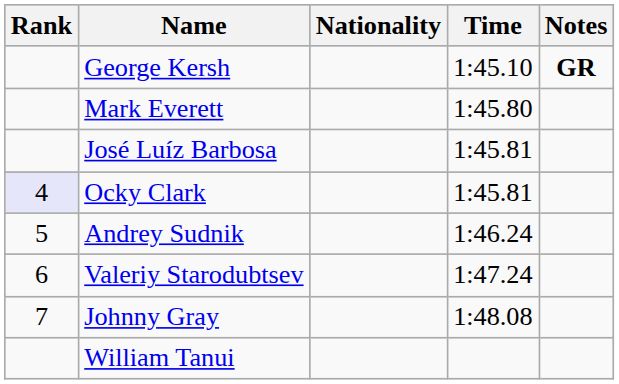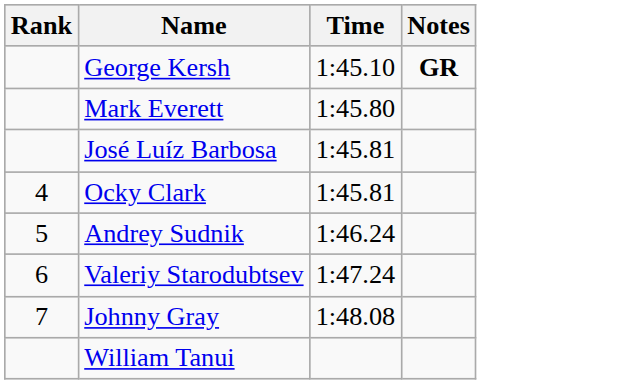 <table class="wikitable sortable" style="text-align:center">
 <tr>
 <th>Rank</th>
 <th>Name</th>
-<th>Nationality</th>
 <th>Time</th>
 <th>Notes</th>
 </tr>
 <tr>
 <td></td>
 <td align=left><a href='#'>George Kersh</a></td>
-<td align=left></td>
 <td>1:45.10</td>
 <td><strong>GR</strong></td>
 </tr>
 <tr>
 <td></td>
 <td align=left><a href='#'>Mark Everett</a></td>
-<td align=left></td>
 <td>1:45.80</td>
 <td></td>
 </tr>
 <tr>
 <td></td>
 <td align=left><a href='#'>José Luíz Barbosa</a></td>
-<td align=left></td>
 <td>1:45.81</td>
 <td></td>
 </tr>
 <tr>
-<td style="background: lavender;">4</td>
+<td>4</td>
 <td align=left><a href='#'>Ocky Clark</a></td>
-<td align=left></td>
 <td>1:45.81</td>
 <td></td>
 </tr>
 <tr>
 <td>5</td>
 <td align=left><a href='#'>Andrey Sudnik</a></td>
-<td align=left></td>
 <td>1:46.24</td>
 <td></td>
 </tr>
 <tr>
 <td>6</td>
 <td align=left><a href='#'>Valeriy Starodubtsev</a></td>
-<td align=left></td>
 <td>1:47.24</td>
 <td></td>
 </tr>
 <tr>
 <td>7</td>
 <td align=left><a href='#'>Johnny Gray</a></td>
-<td align=left></td>
 <td>1:48.08</td>
 <td></td>
 </tr>
 <tr>
 <td></td>
 <td align=left><a href='#'>William Tanui</a></td>
-<td align=left></td>
 <td></td>
 <td></td>
 </tr>
 </table>
